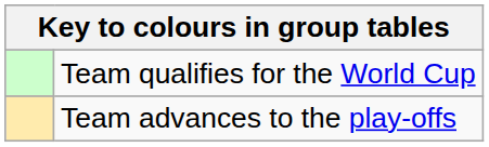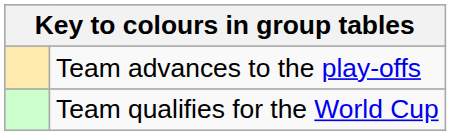 <table class="wikitable" style="text-align: center;">
 <tr>
 <th colspan=2>Key to colours in group tables</th>
 </tr>
 <tr>
+<td bgcolor=#ffebad style="width: 20px;"></td>
+<td align=left>Team advances to the <a href='#'>play-offs</a></td>
+</tr>
+<tr>
 <td bgcolor=#ccffcc style="width: 20px;"></td>
 <td align=left>Team qualifies for the <a href='#'>World Cup</a></td>
 </tr>
-<tr>
-<td bgcolor=#ffebad style="width: 20px;"></td>
-<td align=left>Team advances to the <a href='#'>play-offs</a></td>
-</tr>
 </table>
